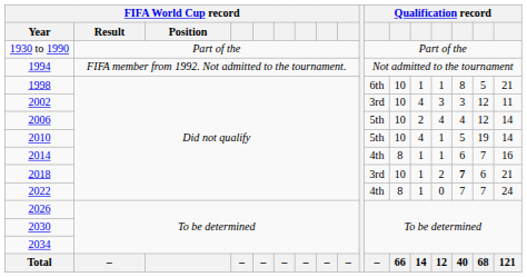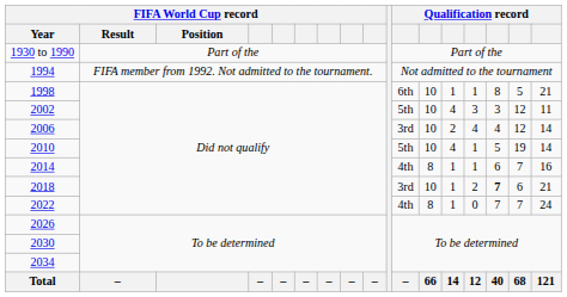 <table class="wikitable" style="text-align: center;">
 <tr>
 <th colspan=9><a href='#'>FIFA World Cup</a> record</th>
 <th width=1% rowspan=15></th>
 <th colspan=9><a href='#'>Qualification</a> record</th>
 </tr>
 <tr>
 <th>Year</th>
 <th>Result</th>
 <th>Position</th>
 <th></th>
 <th></th>
 <th></th>
 <th></th>
 <th></th>
 <th></th>
 <th></th>
 <th></th>
 <th></th>
 <th></th>
 <th></th>
 <th></th>
 <th></th>
 </tr>
 <tr>
 <td> <a href='#'>1930</a> to  <a href='#'>1990</a></td>
 <td colspan=8><em>Part of the </em></td>
 <td colspan=8><em>Part of the </em></td>
 </tr>
 <tr>
 <td> <a href='#'>1994</a></td>
 <td colspan=8><em>FIFA member from 1992. Not admitted to the tournament.</em></td>
 <td colspan=8><em>Not admitted to the tournament</em></td>
 </tr>
 <tr>
 <td> <a href='#'>1998</a></td>
 <td colspan=8 rowspan=7><em>Did not qualify</em></td>
 <td>6th</td>
 <td>10</td>
 <td>1</td>
 <td>1</td>
 <td>8</td>
 <td>5</td>
 <td>21</td>
 </tr>
 <tr>
 <td>  <a href='#'>2002</a></td>
-<td>3rd</td>
+<td>5th</td>
 <td>10</td>
 <td>4</td>
 <td>3</td>
 <td>3</td>
 <td>12</td>
 <td>11</td>
 </tr>
 <tr>
 <td> <a href='#'>2006</a></td>
-<td>5th</td>
+<td>3rd</td>
 <td>10</td>
 <td>2</td>
 <td>4</td>
 <td>4</td>
 <td>12</td>
 <td>14</td>
 </tr>
 <tr>
 <td> <a href='#'>2010</a></td>
 <td>5th</td>
 <td>10</td>
 <td>4</td>
 <td>1</td>
 <td>5</td>
 <td>19</td>
 <td>14</td>
 </tr>
 <tr>
 <td> <a href='#'>2014</a></td>
 <td>4th</td>
 <td>8</td>
 <td>1</td>
 <td>1</td>
 <td>6</td>
 <td>7</td>
 <td>16</td>
 </tr>
 <tr>
 <td> <a href='#'>2018</a></td>
 <td>3rd</td>
 <td>10</td>
 <td>1</td>
 <td>2</td>
 <td><strong>7</strong></td>
 <td>6</td>
 <td>21</td>
 </tr>
 <tr>
 <td> <a href='#'>2022</a></td>
 <td>4th</td>
 <td>8</td>
 <td>1</td>
 <td>0</td>
 <td>7</td>
 <td>7</td>
 <td>24</td>
 </tr>
 <tr>
 <td>   <a href='#'>2026</a></td>
 <td colspan=8 rowspan="3"><em>To be determined</em></td>
 <td colspan=8 rowspan="3"><em>To be determined</em></td>
 </tr>
 <tr>
 <td>   <a href='#'>2030</a></td>
 </tr>
 <tr>
 <td> <a href='#'>2034</a></td>
 </tr>
 <tr>
 <th>Total</th>
 <th>–</th>
 <th></th>
 <th>–</th>
 <th>–</th>
 <th>–</th>
 <th>–</th>
 <th>–</th>
 <th>–</th>
 <th>–</th>
 <th>66</th>
 <th>14</th>
 <th>12</th>
 <th>40</th>
 <th>68</th>
 <th>121</th>
 </tr>
 </table>
